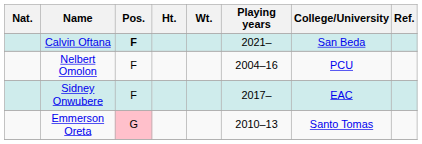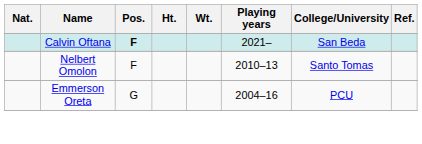 <table class="wikitable" style="text-align:center;">
 <tr>
 <th scope="col" width="10%">Nat.</th>
 <th scope="col" width="20%">Name</th>
 <th scope="col" width="10%">Pos.</th>
 <th scope="col" width="10%">Ht.</th>
 <th scope="col" width="10%">Wt.</th>
 <th scope="col" width="20%">Playing years</th>
 <th scope="col" width="20%">College/University</th>
 <th scope="col" width="5%">Ref.</th>
 </tr>
 <tr>
 </tr>
 <tr align="center" bgcolor="#CFECEC" width="20">
 <td></td>
 <td><a href='#'>Calvin Oftana</a></td>
 <td><strong>F</strong></td>
 <td></td>
 <td></td>
 <td>2021–</td>
 <td><a href='#'>San Beda</a></td>
 <td></td>
 </tr>
 <tr>
 </tr>
 <tr>
 <td></td>
 <td><a href='#'>Nelbert Omolon</a></td>
 <td>F</td>
 <td></td>
 <td></td>
+<td>2010–13</td>
+<td><a href='#'>Santo Tomas</a></td>
+<td></td>
+</tr>
+<tr>
+</tr>
+<tr>
+</tr>
+<tr>
+<td></td>
+<td><a href='#'>Emmerson Oreta</a></td>
+<td>G</td>
+<td></td>
+<td></td>
 <td>2004–16</td>
 <td><a href='#'>PCU</a></td>
 <td></td>
 </tr>
 <tr>
 </tr>
-<tr align="center" bgcolor="#CFECEC" width="20">
-<td> </td>
-<td><a href='#'>Sidney Onwubere</a></td>
-<td>F</td>
-<td></td>
-<td></td>
-<td>2017–</td>
-<td><a href='#'>EAC</a></td>
-<td></td>
-</tr>
-<tr>
-</tr>
-<tr>
-<td></td>
-<td><a href='#'>Emmerson Oreta</a></td>
-<td style="background: pink;">G</td>
-<td></td>
-<td></td>
-<td>2010–13</td>
-<td><a href='#'>Santo Tomas</a></td>
-<td></td>
-</tr>
-<tr>
-</tr>
 </table>
